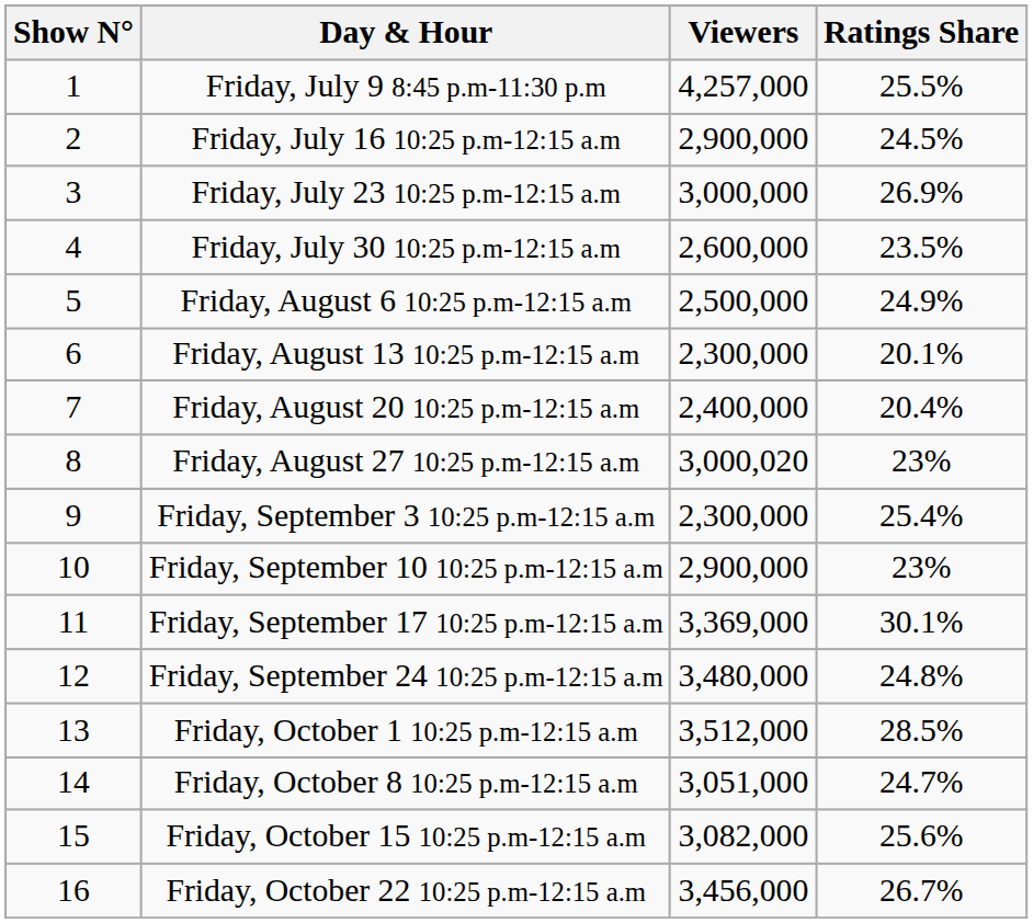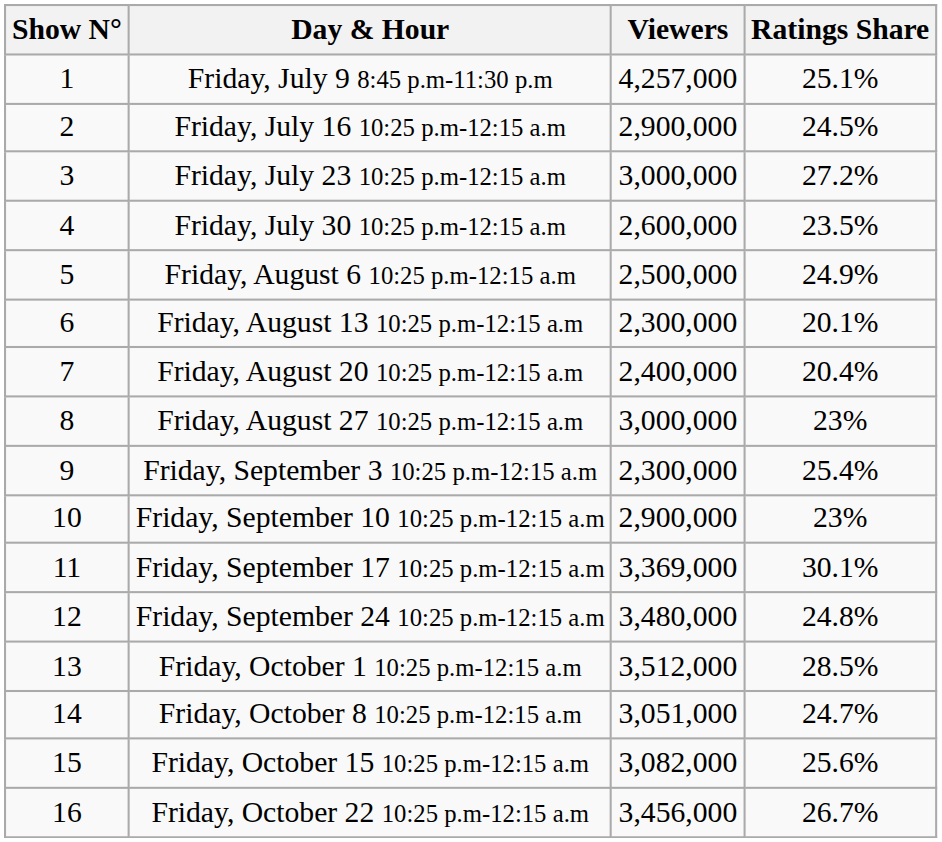 <table class="wikitable sortable centre" style="text-align:center;font-size:90%;">
 <tr>
 <th>Show N°</th>
 <th>Day & Hour</th>
 <th>Viewers</th>
 <th>Ratings Share</th>
 </tr>
 <tr>
 <td>1</td>
 <td>Friday, July 9 <small>8:45 p.m-11:30 p.m</small></td>
 <td>4,257,000</td>
-<td>25.5%</td>
+<td>25.1%</td>
 </tr>
 <tr>
 <td>2</td>
 <td>Friday, July 16 <small>10:25 p.m-12:15 a.m</small></td>
 <td>2,900,000</td>
 <td>24.5%</td>
 </tr>
 <tr>
 <td>3</td>
 <td>Friday, July 23 <small>10:25 p.m-12:15 a.m</small></td>
 <td>3,000,000</td>
-<td>26.9%</td>
+<td>27.2%</td>
 </tr>
 <tr>
 <td>4</td>
 <td>Friday, July 30 <small>10:25 p.m-12:15 a.m</small></td>
 <td>2,600,000</td>
 <td>23.5%</td>
 </tr>
 <tr>
 <td>5</td>
 <td>Friday, August 6 <small>10:25 p.m-12:15 a.m</small></td>
 <td>2,500,000</td>
 <td>24.9%</td>
 </tr>
 <tr>
 <td>6</td>
 <td>Friday, August 13 <small>10:25 p.m-12:15 a.m</small></td>
 <td>2,300,000</td>
 <td>20.1%</td>
 </tr>
 <tr>
 <td>7</td>
 <td>Friday, August 20 <small>10:25 p.m-12:15 a.m</small></td>
 <td>2,400,000</td>
 <td>20.4%</td>
 </tr>
 <tr>
 <td>8</td>
 <td>Friday, August 27 <small>10:25 p.m-12:15 a.m</small></td>
-<td>3,000,020</td>
+<td>3,000,000</td>
 <td>23%</td>
 </tr>
 <tr>
 <td>9</td>
 <td>Friday, September 3 <small>10:25 p.m-12:15 a.m</small></td>
 <td>2,300,000</td>
 <td>25.4%</td>
 </tr>
 <tr>
 <td>10</td>
 <td>Friday, September 10 <small>10:25 p.m-12:15 a.m</small></td>
 <td>2,900,000</td>
 <td>23%</td>
 </tr>
 <tr>
 <td>11</td>
 <td>Friday, September 17 <small>10:25 p.m-12:15 a.m</small></td>
 <td>3,369,000</td>
 <td>30.1%</td>
 </tr>
 <tr>
 <td>12</td>
 <td>Friday, September 24 <small>10:25 p.m-12:15 a.m</small></td>
 <td>3,480,000</td>
 <td>24.8%</td>
 </tr>
 <tr>
 <td>13</td>
 <td>Friday, October 1 <small>10:25 p.m-12:15 a.m</small></td>
 <td>3,512,000</td>
 <td>28.5%</td>
 </tr>
 <tr>
 <td>14</td>
 <td>Friday, October 8 <small>10:25 p.m-12:15 a.m</small></td>
 <td>3,051,000</td>
 <td>24.7%</td>
 </tr>
 <tr>
 <td>15</td>
 <td>Friday, October 15 <small>10:25 p.m-12:15 a.m</small></td>
 <td>3,082,000</td>
 <td>25.6%</td>
 </tr>
 <tr>
 <td>16</td>
 <td>Friday, October 22 <small>10:25 p.m-12:15 a.m</small></td>
 <td>3,456,000</td>
 <td>26.7%</td>
 </tr>
 </table>
